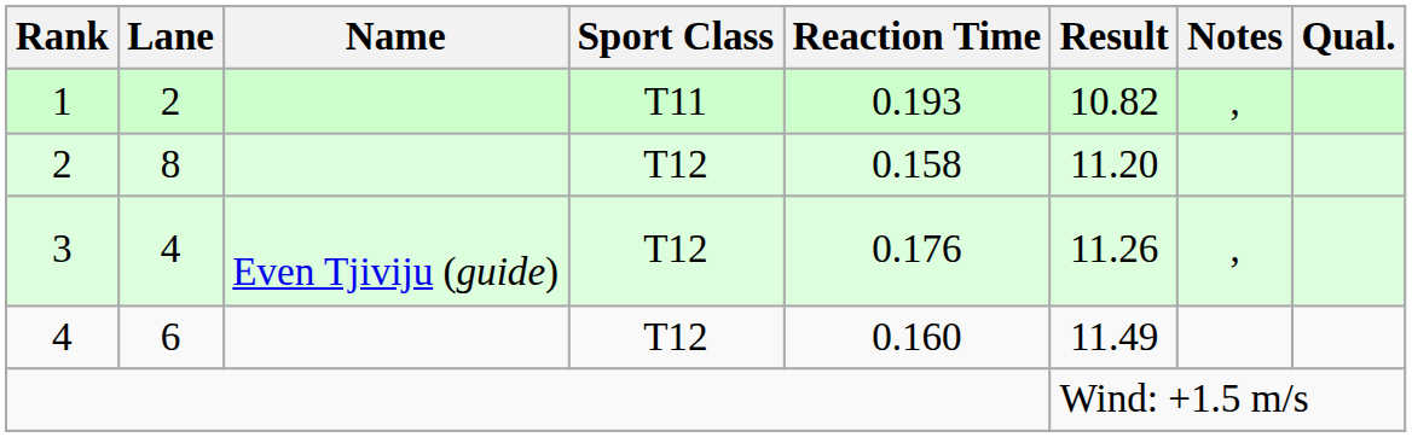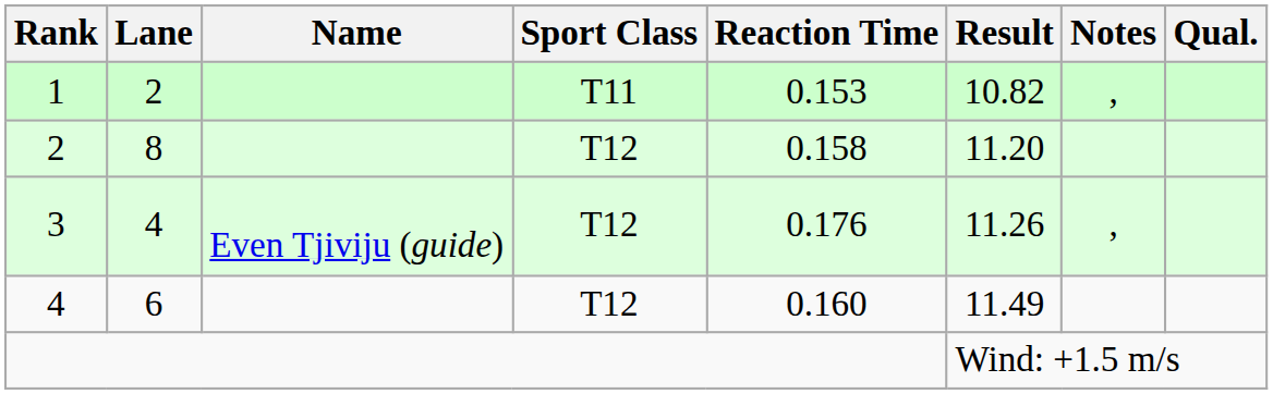 <table class="wikitable sortable" style="text-align:center">
 <tr>
 <th>Rank</th>
 <th>Lane</th>
 <th>Name</th>
 <th>Sport Class</th>
 <th>Reaction Time</th>
 <th>Result</th>
 <th>Notes</th>
 <th>Qual.</th>
 </tr>
 <tr bgcolor=ccffcc>
 <td>1</td>
 <td>2</td>
 <td align="left"></td>
 <td>T11</td>
-<td>0.193</td>
+<td>0.153</td>
 <td>10.82</td>
 <td><strong><a href='#'></a></strong>, </td>
 <td></td>
 </tr>
 <tr bgcolor=ddffdd>
 <td>2</td>
 <td>8</td>
 <td align="left"></td>
 <td>T12</td>
 <td>0.158</td>
 <td>11.20</td>
 <td></td>
 <td></td>
 </tr>
 <tr bgcolor=ddffdd>
 <td>3</td>
 <td>4</td>
 <td align="left"><br><a href='#'>Even Tjiviju</a> (<em>guide</em>)</td>
 <td>T12</td>
 <td>0.176</td>
 <td>11.26</td>
 <td><strong><a href='#'></a></strong>, </td>
 <td></td>
 </tr>
 <tr>
 <td>4</td>
 <td>6</td>
 <td align="left"></td>
 <td>T12</td>
 <td>0.160</td>
 <td>11.49</td>
 <td></td>
 <td></td>
 </tr>
 <tr class="sortbottom">
 <td colspan=5></td>
 <td colspan="3" style="text-align:left;">Wind: +1.5 m/s</td>
 </tr>
 </table>
